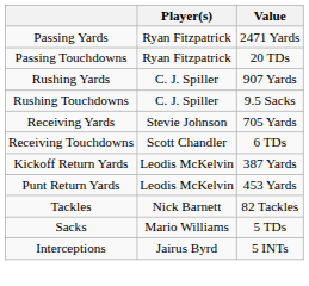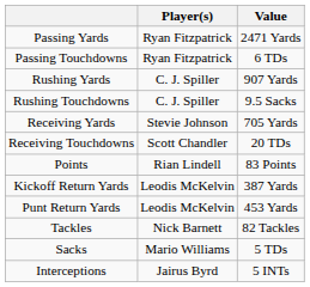 <table class="wikitable">
 <tr>
 <th></th>
 <th>Player(s)</th>
 <th>Value</th>
 </tr>
 <tr style="background:#ffddoo; text-align:center;">
 <td>Passing Yards</td>
 <td>Ryan Fitzpatrick</td>
 <td>2471 Yards</td>
 </tr>
 <tr style="background:#ffddoo; text-align:center;">
 <td>Passing Touchdowns</td>
 <td>Ryan Fitzpatrick</td>
-<td>20 TDs</td>
+<td>6 TDs</td>
 </tr>
 <tr style="background:#ffddoo; text-align:center;">
 <td>Rushing Yards</td>
 <td>C. J. Spiller</td>
 <td>907 Yards</td>
 </tr>
 <tr style="background:#ffddoo; text-align:center;">
 <td>Rushing Touchdowns</td>
 <td>C. J. Spiller</td>
 <td>9.5 Sacks</td>
 </tr>
 <tr style="background:#ffddoo; text-align:center;">
 <td>Receiving Yards</td>
 <td>Stevie Johnson</td>
 <td>705 Yards</td>
 </tr>
 <tr style="background:#ffddoo; text-align:center;">
 <td>Receiving Touchdowns</td>
 <td>Scott Chandler</td>
-<td>6 TDs</td>
+<td>20 TDs</td>
+</tr>
+<tr style="background:#ffddoo; text-align:center;">
+<td>Points</td>
+<td>Rian Lindell</td>
+<td>83 Points</td>
 </tr>
 <tr style="background:#ffddoo; text-align:center;">
 <td>Kickoff Return Yards</td>
 <td>Leodis McKelvin</td>
 <td>387 Yards</td>
 </tr>
 <tr style="background:#ffddoo; text-align:center;">
 <td>Punt Return Yards</td>
 <td>Leodis McKelvin</td>
 <td>453 Yards</td>
 </tr>
 <tr style="background:#ffddoo; text-align:center;">
 <td>Tackles</td>
 <td>Nick Barnett</td>
 <td>82 Tackles</td>
 </tr>
 <tr style="background:#ffddoo; text-align:center;">
 <td>Sacks</td>
 <td>Mario Williams</td>
 <td>5 TDs</td>
 </tr>
 <tr style="background:#ffddoo; text-align:center;">
 <td>Interceptions</td>
 <td>Jairus Byrd</td>
 <td>5 INTs</td>
 </tr>
 </table>
